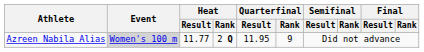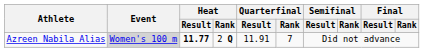 <table class="wikitable" style="font-size:90%">
 <tr>
 <th rowspan="2">Athlete</th>
 <th rowspan="2">Event</th>
 <th colspan="2">Heat</th>
 <th colspan="2">Quarterfinal</th>
 <th colspan="2">Semifinal</th>
 <th colspan="2">Final</th>
 </tr>
 <tr style="font-size:95%">
 <th>Result</th>
 <th>Rank</th>
 <th>Result</th>
 <th>Rank</th>
 <th>Result</th>
 <th>Rank</th>
 <th>Result</th>
 <th>Rank</th>
 </tr>
 <tr align=center>
 <td align=left><a href='#'>Azreen Nabila Alias</a></td>
 <td align=left style="background: lightgrey;"><a href='#'>Women's 100 m</a></td>
-<td>11.77</td>
+<td><strong>11.77</strong></td>
 <td>2 <strong>Q</strong></td>
-<td>11.95</td>
-<td>9</td>
+<td>11.91</td>
+<td>7</td>
 <td colspan="4">Did not advance</td>
 </tr>
 </table>
